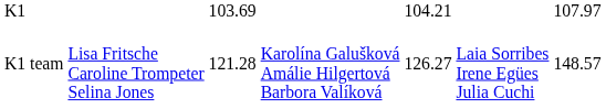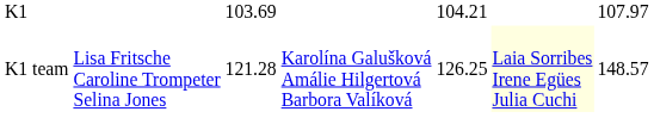 <table>
 <tr>
 <td>K1</td>
 <td></td>
 <td>103.69</td>
 <td></td>
 <td>104.21</td>
 <td></td>
 <td>107.97</td>
 </tr>
 <tr>
 <td>K1 team</td>
 <td><br><a href='#'>Lisa Fritsche</a><br><a href='#'>Caroline Trompeter</a><br><a href='#'>Selina Jones</a></td>
 <td>121.28</td>
 <td><br><a href='#'>Karolína Galušková</a><br><a href='#'>Amálie Hilgertová</a><br><a href='#'>Barbora Valíková</a></td>
-<td>126.27</td>
-<td><br><a href='#'>Laia Sorribes</a><br><a href='#'>Irene Egües</a><br><a href='#'>Julia Cuchi</a></td>
+<td>126.25</td>
+<td style="background: lightyellow;"><br><a href='#'>Laia Sorribes</a><br><a href='#'>Irene Egües</a><br><a href='#'>Julia Cuchi</a></td>
 <td>148.57</td>
 </tr>
 </table>
